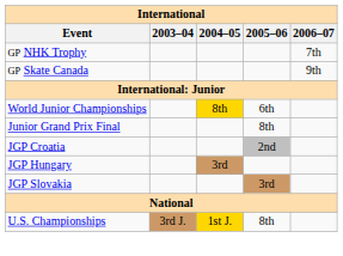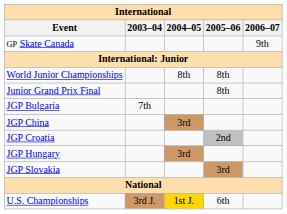 <table class="wikitable" style="text-align:center">
 <tr>
 <th colspan="5" style="background-color: #ffdead; " align="center"><strong>International</strong></th>
 </tr>
 <tr>
 <th>Event</th>
 <th>2003–04</th>
 <th>2004–05</th>
 <th>2005–06</th>
 <th>2006–07</th>
-</tr>
-<tr>
-<td align=left><small>GP</small> <a href='#'>NHK Trophy</a></td>
-<td></td>
-<td></td>
-<td></td>
-<td>7th</td>
 </tr>
 <tr>
 <td align=left><small>GP</small> <a href='#'>Skate Canada</a></td>
 <td></td>
 <td></td>
 <td></td>
 <td>9th</td>
 </tr>
 <tr>
 <th colspan="5" style="background-color: #ffdead; " align="center"><strong>International: Junior</strong></th>
 </tr>
 <tr>
 <td align=left><a href='#'>World Junior Championships</a></td>
 <td></td>
-<td style="background: gold;">8th</td>
-<td>6th</td>
+<td>8th</td>
+<td>8th</td>
 <td></td>
 </tr>
 <tr>
 <td align=left><a href='#'>Junior Grand Prix Final</a></td>
 <td></td>
 <td></td>
 <td>8th</td>
+<td></td>
+</tr>
+<tr>
+<td align=left><a href='#'>JGP Bulgaria</a></td>
+<td>7th</td>
+<td></td>
+<td></td>
+<td></td>
+</tr>
+<tr>
+<td align=left><a href='#'>JGP China</a></td>
+<td></td>
+<td bgcolor=cc9966>3rd</td>
+<td></td>
 <td></td>
 </tr>
 <tr>
 <td align=left><a href='#'>JGP Croatia</a></td>
 <td></td>
 <td></td>
 <td bgcolor=silver>2nd</td>
 <td></td>
 </tr>
 <tr>
 <td align=left><a href='#'>JGP Hungary</a></td>
 <td></td>
 <td bgcolor=cc9966>3rd</td>
 <td></td>
 <td></td>
 </tr>
 <tr>
 <td align=left><a href='#'>JGP Slovakia</a></td>
 <td></td>
 <td></td>
 <td bgcolor=cc9966>3rd</td>
 <td></td>
 </tr>
 <tr>
 <th colspan="5" style="background-color: #ffdead; " align="center"><strong>National</strong></th>
 </tr>
 <tr>
 <td align=left><a href='#'>U.S. Championships</a></td>
 <td bgcolor="cc9966">3rd J.</td>
 <td bgcolor=gold>1st J.</td>
-<td>8th</td>
+<td>6th</td>
 <td></td>
 </tr>
 </table>
